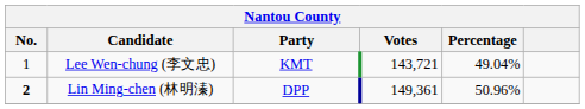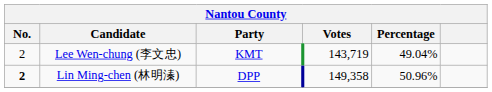 <table class="wikitable collapsible" style="text-align:center">
 <tr>
 <th colspan="7" width=620px><a href='#'>Nantou County</a></th>
 </tr>
 <tr>
 <th width=35>No.</th>
 <th width=180>Candidate</th>
 <th width=120>Party</th>
 <th width=75>Votes</th>
 <th width=75>Percentage</th>
 <th width=49></th>
 </tr>
 <tr>
-<td>1</td>
+<td>2</td>
 <td><a href='#'>Lee Wen-chung</a> (李文忠)</td>
 <td><a href='#'>KMT</a></td>
-<td style="border-left:4px solid #1B9431;" align="right">143,721</td>
+<td style="border-left:4px solid #1B9431;" align="right">143,719</td>
 <td align="right">49.04%</td>
 <td align="center"></td>
 </tr>
 <tr>
 <td><strong>2</strong></td>
 <td><a href='#'>Lin Ming-chen</a> (林明溱)</td>
 <td><a href='#'>DPP</a></td>
-<td style="border-left:4px solid #000099;" align="right">149,361</td>
+<td style="border-left:4px solid #000099;" align="right">149,358</td>
 <td align="right">50.96%</td>
 <td align="center"></td>
 </tr>
 <tr bgcolor=EEEEEE>
 </tr>
 </table>
